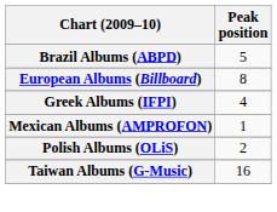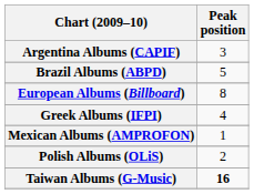 <table class="wikitable sortable plainrowheaders" style="text-align:center">
 <tr>
 <th scope="col">Chart (2009–10)</th>
 <th scope="col">Peak<br>position</th>
+</tr>
+<tr>
+<th scope="row">Argentina Albums (<a href='#'>CAPIF</a>)</th>
+<td>3</td>
 </tr>
 <tr>
 </tr>
 <tr>
 </tr>
 <tr>
 </tr>
 <tr>
 </tr>
 <tr>
 <th scope="row">Brazil Albums (<a href='#'>ABPD</a>)</th>
 <td>5</td>
 </tr>
 <tr>
 </tr>
 <tr>
 </tr>
 <tr>
 </tr>
 <tr>
 <th scope="row"><a href='#'>European Albums</a> (<em><a href='#'>Billboard</a></em>)</th>
 <td>8</td>
 </tr>
 <tr>
 </tr>
 <tr>
 </tr>
 <tr>
 </tr>
 <tr>
 <th scope="row">Greek Albums (<a href='#'>IFPI</a>)</th>
 <td>4</td>
 </tr>
 <tr>
 </tr>
 <tr>
 </tr>
 <tr>
 </tr>
 <tr>
 <th scope="row">Mexican Albums (<a href='#'>AMPROFON</a>)</th>
 <td>1</td>
 </tr>
 <tr>
 </tr>
 <tr>
 </tr>
 <tr>
 <th scope="row">Polish Albums (<a href='#'>OLiS</a>)</th>
 <td>2</td>
 </tr>
 <tr>
 </tr>
 <tr>
 </tr>
 <tr>
 </tr>
 <tr>
 </tr>
 <tr>
 </tr>
 <tr>
 <th scope="row">Taiwan Albums (<a href='#'>G-Music</a>)</th>
-<td>16</td>
+<td><strong>16</strong></td>
 </tr>
 <tr>
 </tr>
 <tr>
 </tr>
 </table>
